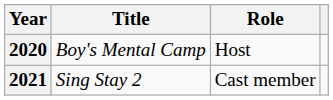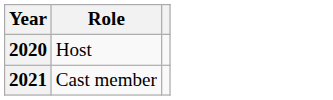 <table class="wikitable plainrowheaders">
 <tr>
 <th scope="col">Year</th>
-<th scope="col">Title</th>
 <th scope="col">Role</th>
 <th scope="col" class="unsortable"></th>
 </tr>
 <tr>
 <th scope="row">2020</th>
-<td><em>Boy's Mental Camp</em></td>
 <td rowspan="1">Host</td>
 <td></td>
 </tr>
 <tr>
 <th scope="row">2021</th>
-<td><em>Sing Stay 2</em></td>
 <td>Cast member</td>
 <td></td>
 </tr>
 </table>
